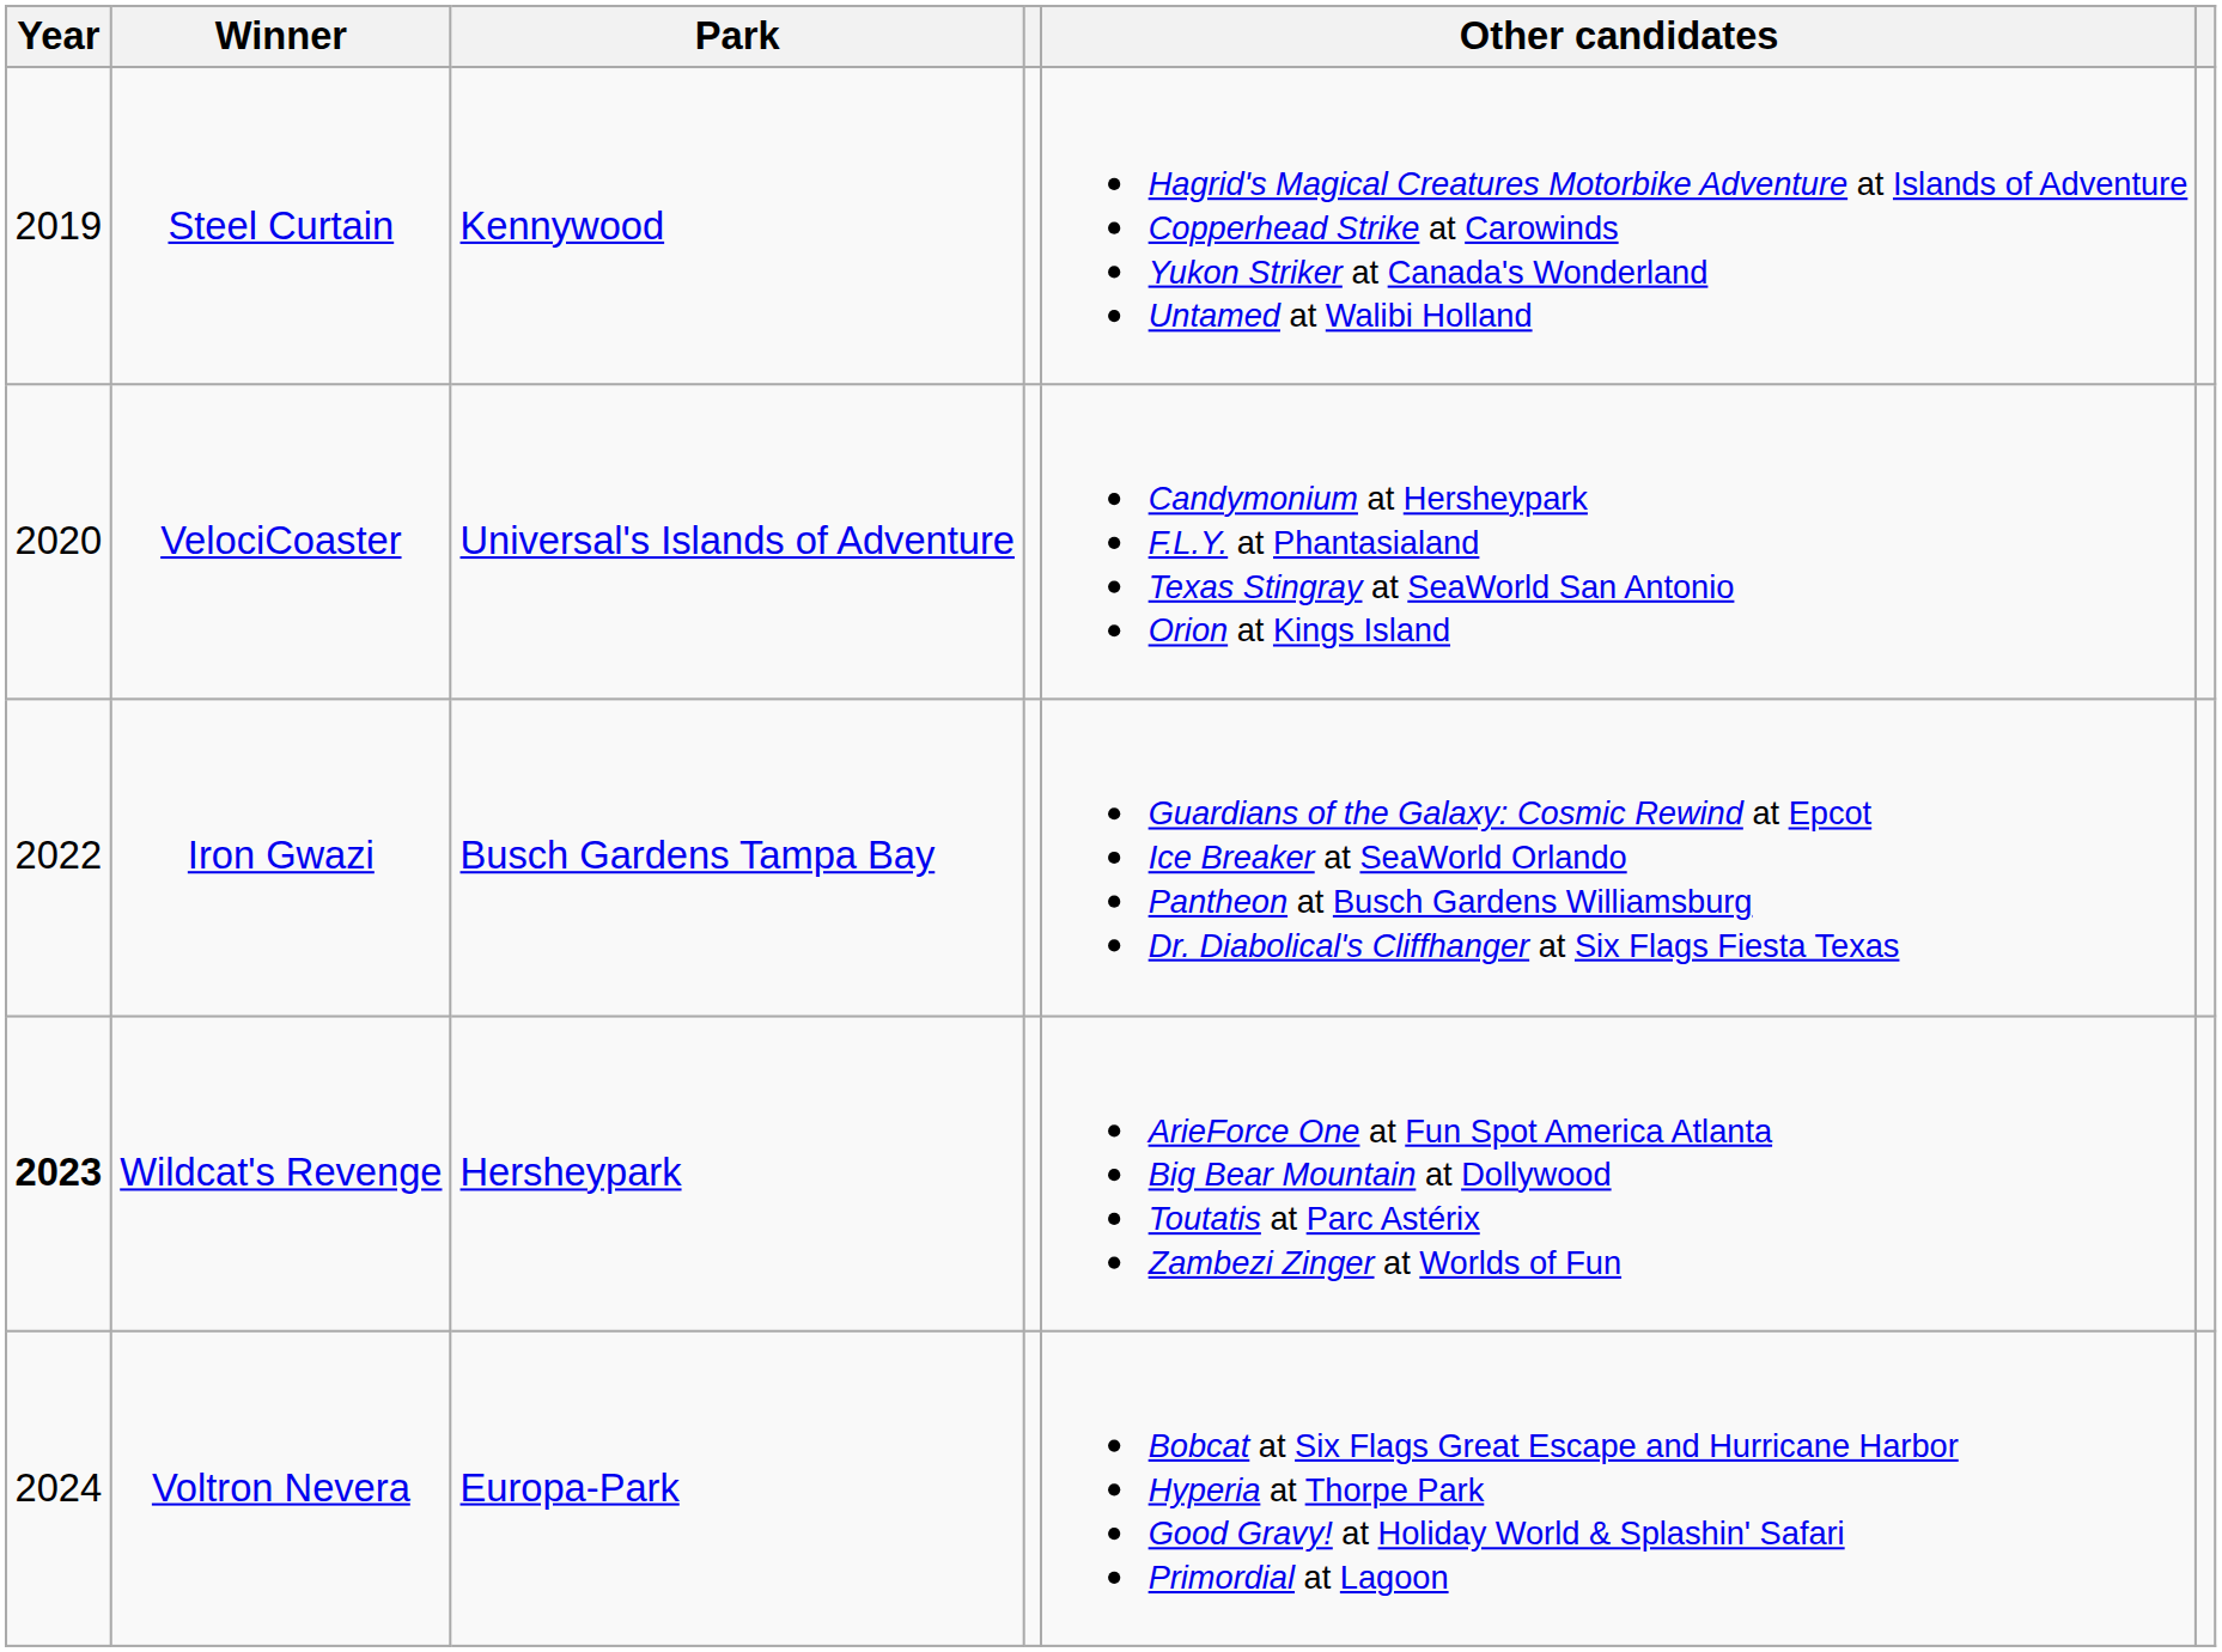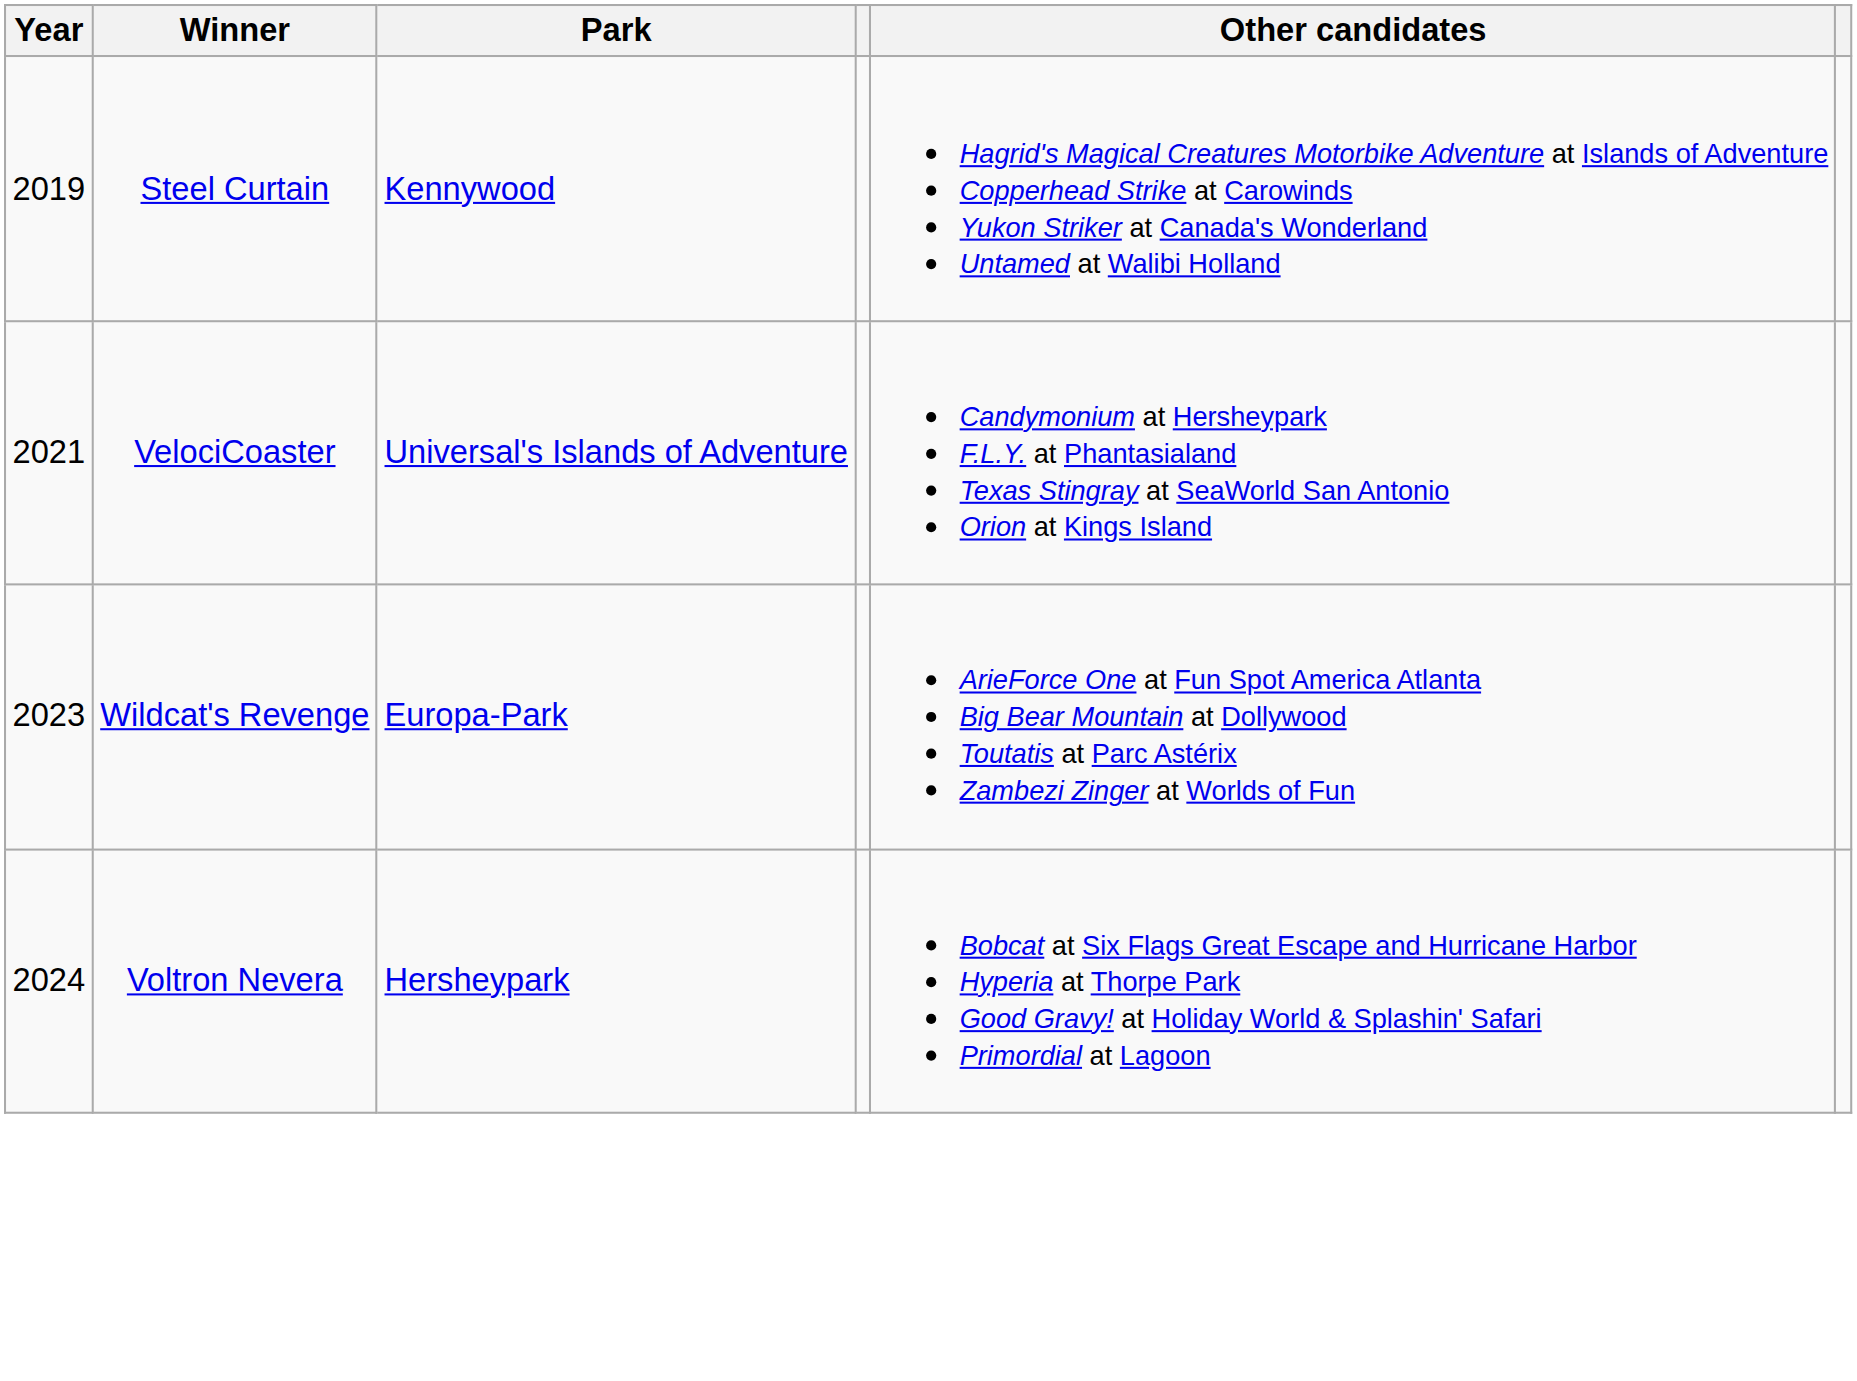 <table class="wikitable sortable">
 <tr>
 <th>Year</th>
 <th>Winner</th>
 <th>Park</th>
 <th class="unsortable"></th>
 <th class="unsortable">Other candidates</th>
 <th class="unsortable"></th>
 </tr>
 <tr>
 <td align="center">2019</td>
 <td align="center"><a href='#'>Steel Curtain</a></td>
 <td><a href='#'>Kennywood</a></td>
 <td></td>
 <td><br><ul><li><small><em><a href='#'>Hagrid's Magical Creatures Motorbike Adventure</a></em> at <a href='#'>Islands of Adventure</a></small></li><li><small><em><a href='#'>Copperhead Strike</a></em> at <a href='#'>Carowinds</a></small></li><li><small><em><a href='#'>Yukon Striker</a></em> at <a href='#'>Canada's Wonderland</a></small></li><li><small><em><a href='#'>Untamed</a></em> at <a href='#'>Walibi Holland</a></small></li></ul></td>
 <td align="center"></td>
 </tr>
 <tr>
-<td align="center">2020</td>
+<td align="center">2021</td>
 <td align="center"><a href='#'>VelociCoaster</a></td>
 <td><a href='#'>Universal's Islands of Adventure</a></td>
 <td></td>
 <td><br><ul><li><small><em><a href='#'>Candymonium</a></em> at <a href='#'>Hersheypark</a></small></li><li><small><em><a href='#'>F.L.Y.</a></em> at <a href='#'>Phantasialand</a></small></li><li><small><em><a href='#'>Texas Stingray</a></em> at <a href='#'>SeaWorld San Antonio</a></small></li><li><small><em><a href='#'>Orion</a></em> at <a href='#'>Kings Island</a></small></li></ul></td>
 <td align="center"></td>
 </tr>
 <tr>
-<td align="center">2022</td>
-<td align="center"><a href='#'>Iron Gwazi</a></td>
-<td><a href='#'>Busch Gardens Tampa Bay</a></td>
-<td></td>
-<td><br><ul><li><small><em><a href='#'>Guardians of the Galaxy: Cosmic Rewind</a></em> at <a href='#'>Epcot</a></small></li><li><small><em><a href='#'>Ice Breaker</a></em> at <a href='#'>SeaWorld Orlando</a></small></li><li><small><em><a href='#'>Pantheon</a></em> at <a href='#'>Busch Gardens Williamsburg</a></small></li><li><small><em><a href='#'>Dr. Diabolical's Cliffhanger</a></em> at <a href='#'>Six Flags Fiesta Texas</a></small></li></ul></td>
-<td align="center"></td>
-</tr>
-<tr>
-<td align="center"><strong>2023</strong></td>
+<td align="center">2023</td>
 <td align="center"><a href='#'>Wildcat's Revenge</a></td>
-<td><a href='#'>Hersheypark</a></td>
+<td><a href='#'>Europa-Park</a></td>
 <td></td>
 <td><br><ul><li><small><em><a href='#'>ArieForce One</a></em> at <a href='#'>Fun Spot America Atlanta</a></small></li><li><small><em><a href='#'>Big Bear Mountain</a></em> at <a href='#'>Dollywood</a></small></li><li><small><em><a href='#'>Toutatis</a></em> at <a href='#'>Parc Astérix</a></small></li><li><small><em><a href='#'>Zambezi Zinger</a></em> at <a href='#'>Worlds of Fun</a></small></li></ul></td>
 <td></td>
 </tr>
 <tr>
 <td align="center">2024</td>
 <td align="center"><a href='#'>Voltron Nevera</a></td>
-<td><a href='#'>Europa-Park</a></td>
+<td><a href='#'>Hersheypark</a></td>
 <td></td>
 <td><br><ul><li><small><em><a href='#'>Bobcat</a></em> at <a href='#'>Six Flags Great Escape and Hurricane Harbor</a></small></li><li><small><em><a href='#'>Hyperia</a></em> at <a href='#'>Thorpe Park</a></small></li><li><small><em><a href='#'>Good Gravy!</a></em> at <a href='#'>Holiday World & Splashin' Safari</a></small></li><li><small><em><a href='#'>Primordial</a></em> at <a href='#'>Lagoon</a></small></li></ul></td>
 <td></td>
 </tr>
 </table>
